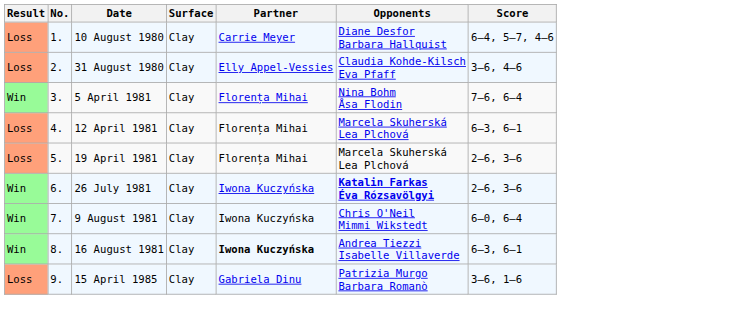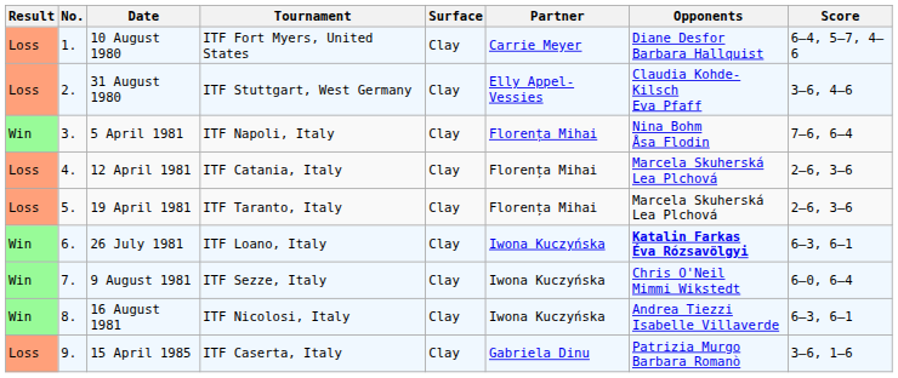 <table class="sortable wikitable" style="font-size:97%;">
 <tr>
 <th>Result</th>
 <th>No.</th>
 <th>Date</th>
+<th>Tournament</th>
 <th>Surface</th>
 <th>Partner</th>
 <th>Opponents</th>
 <th>Score</th>
 </tr>
 <tr style="background:#f0f8ff;">
 <td style="background:#ffa07a;">Loss</td>
 <td>1.</td>
 <td>10 August 1980</td>
+<td>ITF Fort Myers, United States</td>
 <td>Clay</td>
 <td> <a href='#'>Carrie Meyer</a></td>
 <td> <a href='#'>Diane Desfor</a> <br>  <a href='#'>Barbara Hallquist</a></td>
 <td>6–4, 5–7, 4–6</td>
 </tr>
 <tr style="background:#f0f8ff;">
 <td style="background:#ffa07a;">Loss</td>
 <td>2.</td>
 <td>31 August 1980</td>
+<td>ITF Stuttgart, West Germany</td>
 <td>Clay</td>
 <td> <a href='#'>Elly Appel-Vessies</a></td>
 <td> <a href='#'>Claudia Kohde-Kilsch</a> <br>  <a href='#'>Eva Pfaff</a></td>
 <td>3–6, 4–6</td>
 </tr>
 <tr>
 <td style="background:#98fb98;">Win</td>
 <td>3.</td>
 <td>5 April 1981</td>
+<td>ITF Napoli, Italy</td>
 <td>Clay</td>
 <td> <a href='#'>Florența Mihai</a></td>
 <td> <a href='#'>Nina Bohm</a> <br>  <a href='#'>Åsa Flodin</a></td>
 <td>7–6, 6–4</td>
 </tr>
 <tr>
 <td style="background:#ffa07a;">Loss</td>
 <td>4.</td>
 <td>12 April 1981</td>
+<td>ITF Catania, Italy</td>
 <td>Clay</td>
 <td> Florența Mihai</td>
 <td> <a href='#'>Marcela Skuherská</a> <br>  <a href='#'>Lea Plchová</a></td>
-<td>6–3, 6–1</td>
+<td>2–6, 3–6</td>
 </tr>
 <tr>
 <td style="background:#ffa07a;">Loss</td>
 <td>5.</td>
 <td>19 April 1981</td>
+<td>ITF Taranto, Italy</td>
 <td>Clay</td>
 <td> Florența Mihai</td>
 <td> Marcela Skuherská <br>  Lea Plchová</td>
 <td>2–6, 3–6</td>
 </tr>
 <tr style="background:#f0f8ff;">
 <td style="background:#98fb98;">Win</td>
 <td>6.</td>
 <td>26 July 1981</td>
+<td>ITF Loano, Italy</td>
 <td>Clay</td>
 <td> <a href='#'>Iwona Kuczyńska</a></td>
 <td><strong> <a href='#'>Katalin Farkas</a> <br>  <a href='#'>Éva Rózsavölgyi</a></strong></td>
-<td>2–6, 3–6</td>
+<td>6–3, 6–1</td>
 </tr>
 <tr style="background:#f0f8ff;">
 <td style="background:#98fb98;">Win</td>
 <td>7.</td>
 <td>9 August 1981</td>
+<td>ITF Sezze, Italy</td>
 <td>Clay</td>
 <td> Iwona Kuczyńska</td>
 <td> <a href='#'>Chris O'Neil</a> <br>  <a href='#'>Mimmi Wikstedt</a></td>
 <td>6–0, 6–4</td>
 </tr>
 <tr style="background:#f0f8ff;">
 <td style="background:#98fb98;">Win</td>
 <td>8.</td>
 <td>16 August 1981</td>
+<td>ITF Nicolosi, Italy</td>
 <td>Clay</td>
-<td><strong> Iwona Kuczyńska</strong></td>
+<td> Iwona Kuczyńska</td>
 <td> <a href='#'>Andrea Tiezzi</a> <br>  <a href='#'>Isabelle Villaverde</a></td>
 <td>6–3, 6–1</td>
 </tr>
 <tr style="background:#f0f8ff;">
 <td style="background:#ffa07a;">Loss</td>
 <td>9.</td>
 <td>15 April 1985</td>
+<td>ITF Caserta, Italy</td>
 <td>Clay</td>
 <td> <a href='#'>Gabriela Dinu</a></td>
 <td> <a href='#'>Patrizia Murgo</a> <br>  <a href='#'>Barbara Romanò</a></td>
 <td>3–6, 1–6</td>
 </tr>
 </table>
